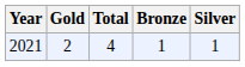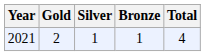 <table class="sortable wikitable" style="font-size: 90%;">
 <tr>
 <th>Year</th>
 <th>Gold</th>
+<th>Silver</th>
+<th>Bronze</th>
 <th>Total</th>
-<th>Bronze</th>
-<th>Silver</th>
 </tr>
 <tr style="background:#ECF2FF">
 <td align="center">2021</td>
 <td align="center">2</td>
-<td align="center">4</td>
 <td align="center">1</td>
 <td align="center">1</td>
+<td align="center">4</td>
 </tr>
 </table>
